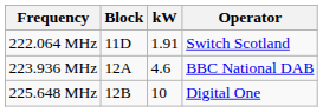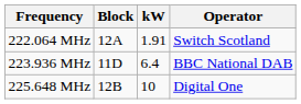 <table class="wikitable sortable">
 <tr>
 <th>Frequency</th>
 <th>Block</th>
 <th>kW</th>
 <th>Operator</th>
 </tr>
 <tr>
 <td>222.064 MHz</td>
-<td>11D</td>
+<td>12A</td>
 <td>1.91</td>
 <td><a href='#'>Switch Scotland</a></td>
 </tr>
 <tr>
 <td>223.936 MHz</td>
-<td>12A</td>
-<td>4.6</td>
+<td>11D</td>
+<td>6.4</td>
 <td><a href='#'>BBC National DAB</a></td>
 </tr>
 <tr>
 <td>225.648 MHz</td>
 <td>12B</td>
 <td>10</td>
 <td><a href='#'>Digital One</a></td>
 </tr>
 </table>
